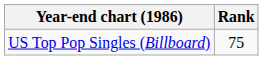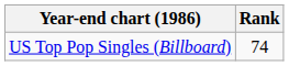 <table class="wikitable sortable">
 <tr>
 <th>Year-end chart (1986)</th>
 <th>Rank</th>
 </tr>
 <tr>
 <td><a href='#'>US Top Pop Singles (<em>Billboard</em>)</a></td>
-<td style="text-align:center;">75</td>
+<td style="text-align:center;">74</td>
 </tr>
 </table>
